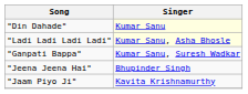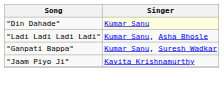 <table class="wikitable" style="font-size:90%;">
 <tr>
 <th>Song</th>
 <th>Singer</th>
 </tr>
 <tr>
 <td>"Din Dahade"</td>
 <td style="background: lightyellow;"><a href='#'>Kumar Sanu</a></td>
 </tr>
 <tr>
 <td>"Ladi Ladi Ladi Ladi"</td>
-<td style="background: lightyellow;"><a href='#'>Kumar Sanu</a>, <a href='#'>Asha Bhosle</a></td>
+<td><a href='#'>Kumar Sanu</a>, <a href='#'>Asha Bhosle</a></td>
 </tr>
 <tr>
 <td>"Ganpati Bappa"</td>
 <td><a href='#'>Kumar Sanu</a>, <a href='#'>Suresh Wadkar</a></td>
-</tr>
-<tr>
-<td>"Jeena Jeena Hai"</td>
-<td><a href='#'>Bhupinder Singh</a></td>
 </tr>
 <tr>
 <td>"Jaam Piyo Ji"</td>
 <td><a href='#'>Kavita Krishnamurthy</a></td>
 </tr>
 <tr>
 </tr>
 </table>
